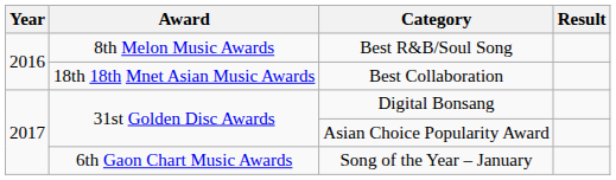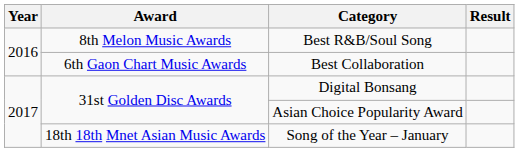 <table class="wikitable sortable" style="text-align:center">
 <tr>
 <th>Year</th>
 <th>Award</th>
 <th>Category</th>
 <th>Result</th>
 </tr>
 <tr>
 <td rowspan="2">2016</td>
 <td>8th <a href='#'>Melon Music Awards</a></td>
 <td>Best R&B/Soul Song</td>
 <td></td>
 </tr>
 <tr>
-<td>18th <a href='#'>18th</a> <a href='#'>Mnet Asian Music Awards</a></td>
+<td>6th <a href='#'>Gaon Chart Music Awards</a></td>
 <td>Best Collaboration</td>
 <td></td>
 </tr>
 <tr>
 <td rowspan="3">2017</td>
 <td rowspan="2">31st <a href='#'>Golden Disc Awards</a></td>
 <td>Digital Bonsang</td>
 <td></td>
 </tr>
 <tr>
 <td>Asian Choice Popularity Award</td>
 <td></td>
 </tr>
 <tr>
-<td>6th <a href='#'>Gaon Chart Music Awards</a></td>
+<td>18th <a href='#'>18th</a> <a href='#'>Mnet Asian Music Awards</a></td>
 <td>Song of the Year – January</td>
 <td></td>
 </tr>
 </table>
